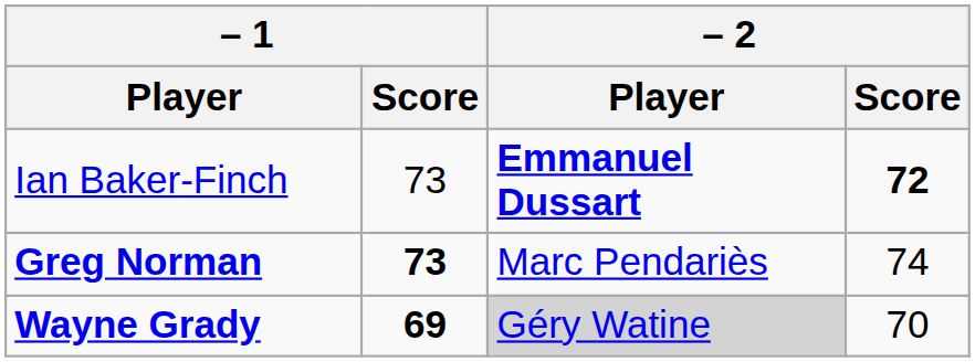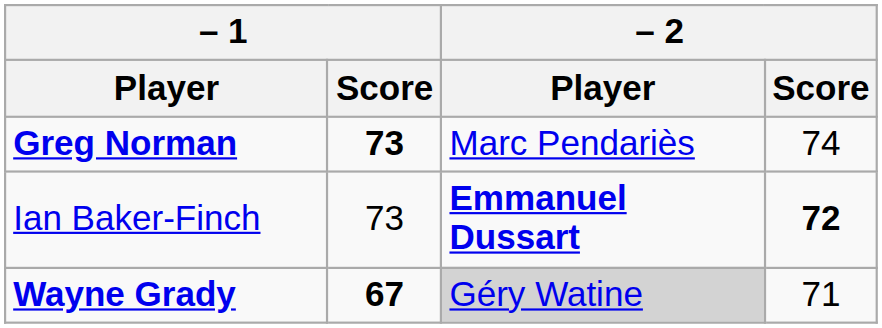 <table class=wikitable>
 <tr>
 <th colspan=2> – 1</th>
 <th colspan=2> – 2</th>
 </tr>
 <tr>
 <th width=140>Player</th>
 <th>Score</th>
 <th width=140>Player</th>
 <th>Score</th>
 </tr>
 <tr>
+<td><strong><a href='#'>Greg Norman</a></strong></td>
+<td align=center><strong>73</strong></td>
+<td><a href='#'>Marc Pendariès</a></td>
+<td align=center>74</td>
+</tr>
+<tr>
 <td><a href='#'>Ian Baker-Finch</a></td>
 <td align=center>73</td>
 <td><strong><a href='#'>Emmanuel Dussart</a></strong></td>
 <td align=center><strong>72</strong></td>
 </tr>
 <tr>
-<td><strong><a href='#'>Greg Norman</a></strong></td>
-<td align=center><strong>73</strong></td>
-<td><a href='#'>Marc Pendariès</a></td>
-<td align=center>74</td>
-</tr>
-<tr>
 <td><strong><a href='#'>Wayne Grady</a></strong></td>
-<td align=center><strong>69</strong></td>
+<td align=center><strong>67</strong></td>
 <td style="background: lightgrey;"><a href='#'>Géry Watine</a></td>
-<td align=center>70</td>
+<td align=center>71</td>
 </tr>
 </table>
